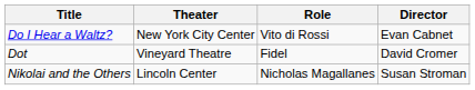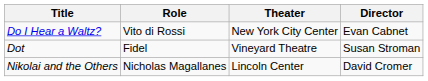 <table class="wikitable sortable">
 <tr>
 <th>Title</th>
+<th>Role</th>
 <th>Theater</th>
-<th>Role</th>
 <th>Director</th>
 </tr>
 <tr>
 <td><em><a href='#'>Do I Hear a Waltz?</a></em></td>
+<td>Vito di Rossi</td>
 <td>New York City Center</td>
-<td>Vito di Rossi</td>
 <td>Evan Cabnet</td>
 </tr>
 <tr>
 <td><em>Dot</em></td>
+<td>Fidel</td>
 <td>Vineyard Theatre</td>
-<td>Fidel</td>
-<td>David Cromer</td>
+<td>Susan Stroman</td>
 </tr>
 <tr>
 <td><em>Nikolai and the Others</em></td>
+<td>Nicholas Magallanes</td>
 <td>Lincoln Center</td>
-<td>Nicholas Magallanes</td>
-<td>Susan Stroman</td>
+<td>David Cromer</td>
 </tr>
 </table>
